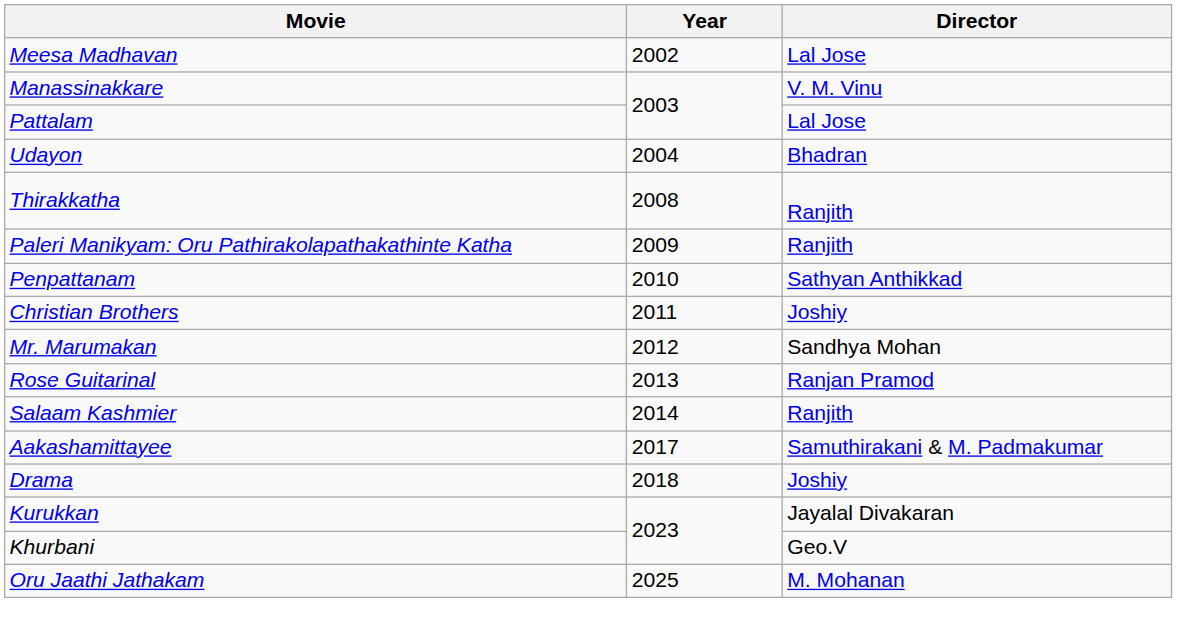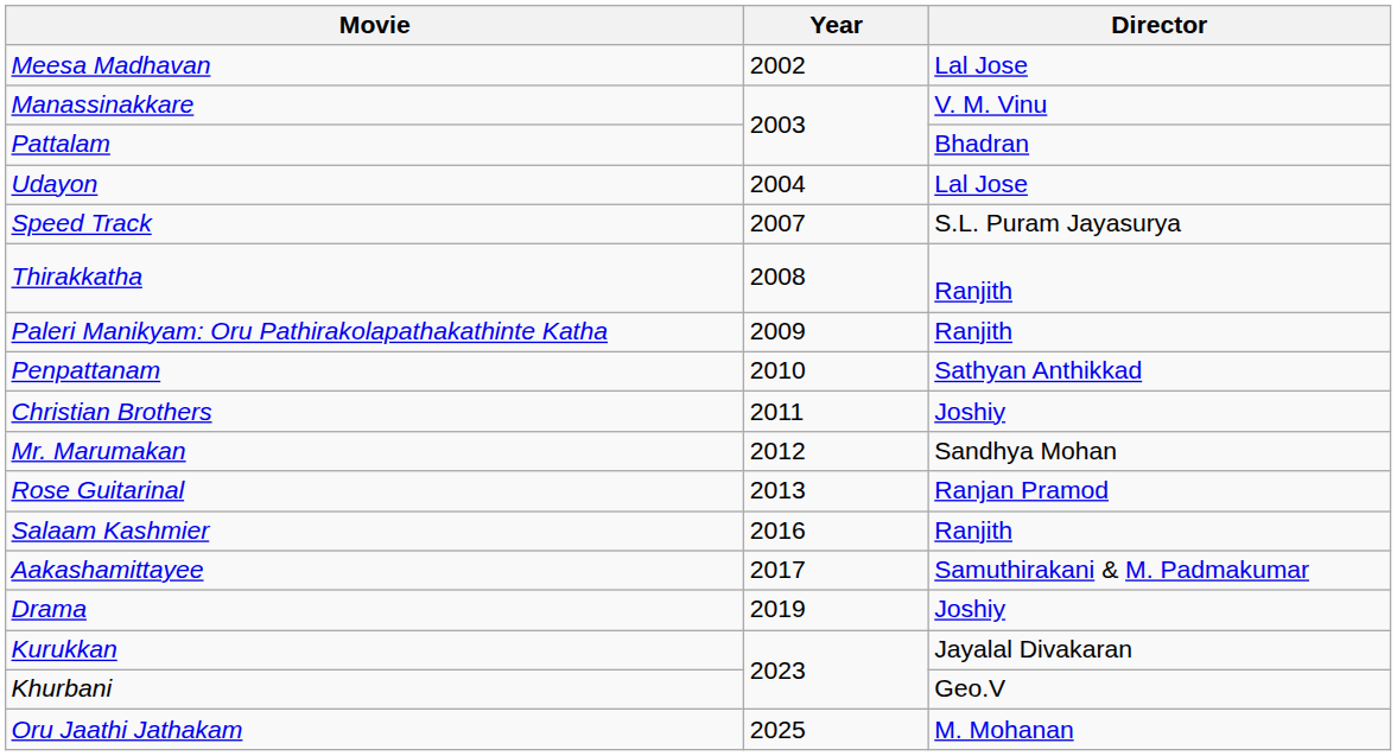 <table class="wikitable plainrowheaders sortable" style="width:70%">
 <tr>
 <th scope="col" style="width:40%">Movie</th>
 <th scope="col" style="width:10%">Year</th>
 <th scope="col" style="width:25%">Director</th>
 </tr>
 <tr>
 <td><em><a href='#'>Meesa Madhavan</a></em></td>
 <td>2002</td>
 <td><a href='#'>Lal Jose</a></td>
 </tr>
 <tr>
 <td><em><a href='#'>Manassinakkare</a></em></td>
 <td rowspan="2">2003</td>
 <td><a href='#'>V. M. Vinu</a></td>
 </tr>
 <tr>
 <td><a href='#'><em>Pattalam</em></a></td>
-<td><a href='#'>Lal Jose</a></td>
+<td><a href='#'>Bhadran</a></td>
 </tr>
 <tr>
 <td><em><a href='#'>Udayon</a></em></td>
 <td>2004</td>
-<td><a href='#'>Bhadran</a></td>
+<td><a href='#'>Lal Jose</a></td>
+</tr>
+<tr>
+<td><em><a href='#'>Speed Track</a></em></td>
+<td>2007</td>
+<td>S.L. Puram Jayasurya</td>
 </tr>
 <tr>
 <td><em><a href='#'>Thirakkatha</a></em></td>
 <td>2008</td>
 <td><br><a href='#'>Ranjith</a></td>
 </tr>
 <tr>
 <td><a href='#'><em>Paleri Manikyam: Oru Pathirakolapathakathinte Katha</em></a></td>
 <td>2009</td>
 <td><a href='#'>Ranjith</a></td>
 </tr>
 <tr>
 <td><em><a href='#'>Penpattanam</a></em></td>
 <td>2010</td>
 <td><a href='#'>Sathyan Anthikkad</a></td>
 </tr>
 <tr>
 <td><a href='#'><em>Christian Brothers</em></a></td>
 <td>2011</td>
 <td><a href='#'>Joshiy</a></td>
 </tr>
 <tr>
 <td><em><a href='#'>Mr. Marumakan</a></em></td>
 <td>2012</td>
 <td>Sandhya Mohan</td>
 </tr>
 <tr>
 <td><a href='#'><em>Rose Guitarinal</em></a></td>
 <td>2013</td>
 <td><a href='#'>Ranjan Pramod</a></td>
 </tr>
 <tr>
 <td><em><a href='#'>Salaam Kashmier</a></em></td>
-<td>2014</td>
+<td>2016</td>
 <td><a href='#'>Ranjith</a></td>
 </tr>
 <tr>
 <td><em><a href='#'>Aakashamittayee</a></em></td>
 <td>2017</td>
 <td><a href='#'>Samuthirakani</a> & <a href='#'>M. Padmakumar</a></td>
 </tr>
 <tr>
 <td><a href='#'><em>Drama</em></a></td>
-<td>2018</td>
+<td>2019</td>
 <td><a href='#'>Joshiy</a></td>
 </tr>
 <tr>
 <td><em><a href='#'>Kurukkan</a></em></td>
 <td rowspan="2">2023</td>
 <td>Jayalal Divakaran</td>
 </tr>
 <tr>
 <td><em>Khurbani</em></td>
 <td>Geo.V</td>
 </tr>
 <tr>
 <td><em><a href='#'>Oru Jaathi Jathakam</a></em></td>
 <td>2025</td>
 <td><a href='#'>M. Mohanan</a></td>
 </tr>
 </table>
